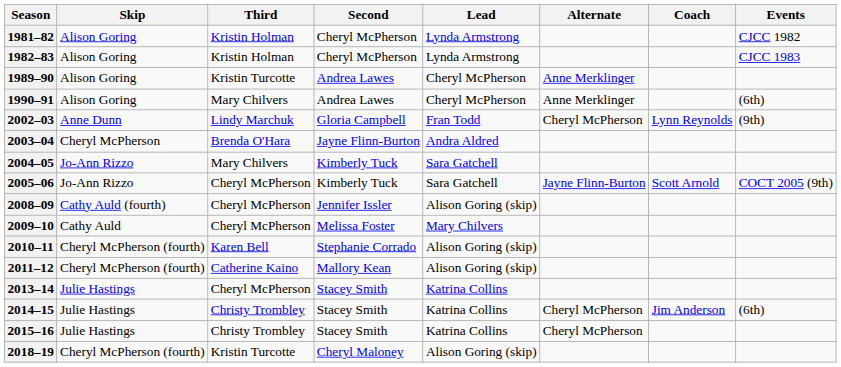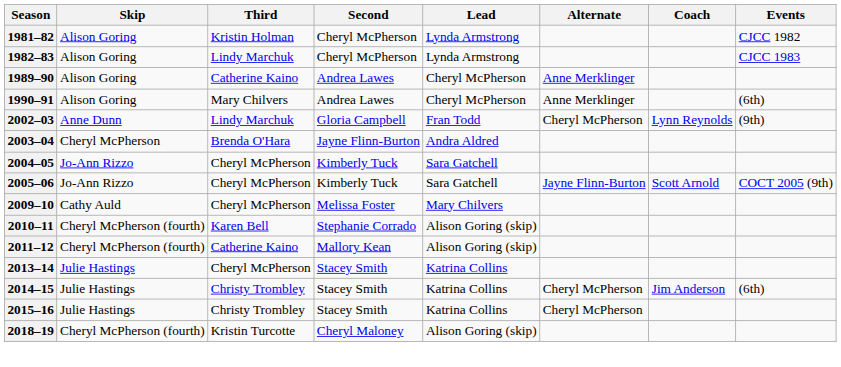 <table class="wikitable">
 <tr>
 <th scope="col">Season</th>
 <th scope="col">Skip</th>
 <th scope="col">Third</th>
 <th scope="col">Second</th>
 <th scope="col">Lead</th>
 <th scope="col">Alternate</th>
 <th scope="col">Coach</th>
 <th scope="col">Events</th>
 </tr>
 <tr>
 <th scope="row">1981–82</th>
 <td><a href='#'>Alison Goring</a></td>
 <td><a href='#'>Kristin Holman</a></td>
 <td>Cheryl McPherson</td>
 <td><a href='#'>Lynda Armstrong</a></td>
 <td></td>
 <td></td>
 <td><a href='#'>CJCC</a> 1982</td>
 </tr>
 <tr>
 <th scope="row">1982–83</th>
 <td>Alison Goring</td>
-<td>Kristin Holman</td>
+<td><a href='#'>Lindy Marchuk</a></td>
 <td>Cheryl McPherson</td>
 <td>Lynda Armstrong</td>
 <td></td>
 <td></td>
 <td><a href='#'>CJCC 1983</a> </td>
 </tr>
 <tr>
 <th scope="row">1989–90</th>
 <td>Alison Goring</td>
-<td>Kristin Turcotte</td>
+<td><a href='#'>Catherine Kaino</a></td>
 <td><a href='#'>Andrea Lawes</a></td>
 <td>Cheryl McPherson</td>
 <td><a href='#'>Anne Merklinger</a></td>
 <td></td>
 <td> <br> </td>
 </tr>
 <tr>
 <th scope="row">1990–91</th>
 <td>Alison Goring</td>
 <td>Mary Chilvers</td>
 <td>Andrea Lawes</td>
 <td>Cheryl McPherson</td>
 <td>Anne Merklinger</td>
 <td></td>
 <td> (6th)</td>
 </tr>
 <tr>
 <th scope="row">2002–03</th>
 <td><a href='#'>Anne Dunn</a></td>
 <td><a href='#'>Lindy Marchuk</a></td>
 <td><a href='#'>Gloria Campbell</a></td>
 <td><a href='#'>Fran Todd</a></td>
 <td>Cheryl McPherson</td>
 <td><a href='#'>Lynn Reynolds</a></td>
 <td> (9th)</td>
 </tr>
 <tr>
 <th scope="row">2003–04</th>
 <td>Cheryl McPherson</td>
 <td><a href='#'>Brenda O'Hara</a></td>
 <td><a href='#'>Jayne Flinn-Burton</a></td>
 <td><a href='#'>Andra Aldred</a></td>
 <td></td>
 <td></td>
 <td></td>
 </tr>
 <tr>
 <th scope="row">2004–05</th>
 <td><a href='#'>Jo-Ann Rizzo</a></td>
-<td>Mary Chilvers</td>
+<td>Cheryl McPherson</td>
 <td><a href='#'>Kimberly Tuck</a></td>
 <td><a href='#'>Sara Gatchell</a></td>
 <td></td>
 <td></td>
 <td></td>
 </tr>
 <tr>
 <th scope="row">2005–06</th>
 <td>Jo-Ann Rizzo</td>
 <td>Cheryl McPherson</td>
 <td>Kimberly Tuck</td>
 <td>Sara Gatchell</td>
 <td><a href='#'>Jayne Flinn-Burton</a></td>
 <td><a href='#'>Scott Arnold</a></td>
 <td><a href='#'>COCT 2005</a> (9th)</td>
-</tr>
-<tr>
-<th scope="row">2008–09</th>
-<td><a href='#'>Cathy Auld</a> (fourth)</td>
-<td>Cheryl McPherson</td>
-<td><a href='#'>Jennifer Issler</a></td>
-<td>Alison Goring (skip)</td>
-<td></td>
-<td></td>
-<td></td>
 </tr>
 <tr>
 <th scope="row">2009–10</th>
 <td>Cathy Auld</td>
 <td>Cheryl McPherson</td>
 <td><a href='#'>Melissa Foster</a></td>
 <td><a href='#'>Mary Chilvers</a></td>
 <td></td>
 <td></td>
 <td></td>
 </tr>
 <tr>
 <th scope="row">2010–11</th>
 <td>Cheryl McPherson (fourth)</td>
 <td><a href='#'>Karen Bell</a></td>
 <td><a href='#'>Stephanie Corrado</a></td>
 <td>Alison Goring (skip)</td>
 <td></td>
 <td></td>
 <td></td>
 </tr>
 <tr>
 <th scope="row">2011–12</th>
 <td>Cheryl McPherson (fourth)</td>
 <td><a href='#'>Catherine Kaino</a></td>
 <td><a href='#'>Mallory Kean</a></td>
 <td>Alison Goring (skip)</td>
 <td></td>
 <td></td>
 <td></td>
 </tr>
 <tr>
 <th scope="row">2013–14</th>
 <td><a href='#'>Julie Hastings</a></td>
 <td>Cheryl McPherson</td>
 <td><a href='#'>Stacey Smith</a></td>
 <td><a href='#'>Katrina Collins</a></td>
 <td></td>
 <td></td>
 <td></td>
 </tr>
 <tr>
 <th scope="row">2014–15</th>
 <td>Julie Hastings</td>
 <td><a href='#'>Christy Trombley</a></td>
 <td>Stacey Smith</td>
 <td>Katrina Collins</td>
 <td>Cheryl McPherson</td>
 <td><a href='#'>Jim Anderson</a></td>
 <td> (6th)</td>
 </tr>
 <tr>
 <th scope="row">2015–16</th>
 <td>Julie Hastings</td>
 <td>Christy Trombley</td>
 <td>Stacey Smith</td>
 <td>Katrina Collins</td>
 <td>Cheryl McPherson</td>
 <td></td>
 <td></td>
 </tr>
 <tr>
 <th scope="row">2018–19</th>
 <td>Cheryl McPherson (fourth)</td>
 <td>Kristin Turcotte</td>
 <td><a href='#'>Cheryl Maloney</a></td>
 <td>Alison Goring (skip)</td>
 <td></td>
 <td></td>
 <td></td>
 </tr>
 </table>
